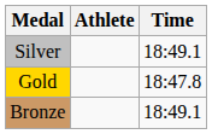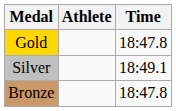 <table class="wikitable">
 <tr>
 <th>Medal</th>
 <th>Athlete</th>
 <th>Time</th>
 </tr>
 <tr>
+<td style="text-align:center;background-color:gold;">Gold</td>
+<td></td>
+<td>18:47.8</td>
+</tr>
+<tr>
 <td style="text-align:center;background-color:silver;">Silver</td>
 <td></td>
 <td>18:49.1</td>
 </tr>
 <tr>
-<td style="text-align:center;background-color:gold;">Gold</td>
+<td style="text-align:center;background-color:#CC9966;">Bronze</td>
 <td></td>
 <td>18:47.8</td>
 </tr>
-<tr>
-<td style="text-align:center;background-color:#CC9966;">Bronze</td>
-<td></td>
-<td>18:49.1</td>
-</tr>
 </table>
